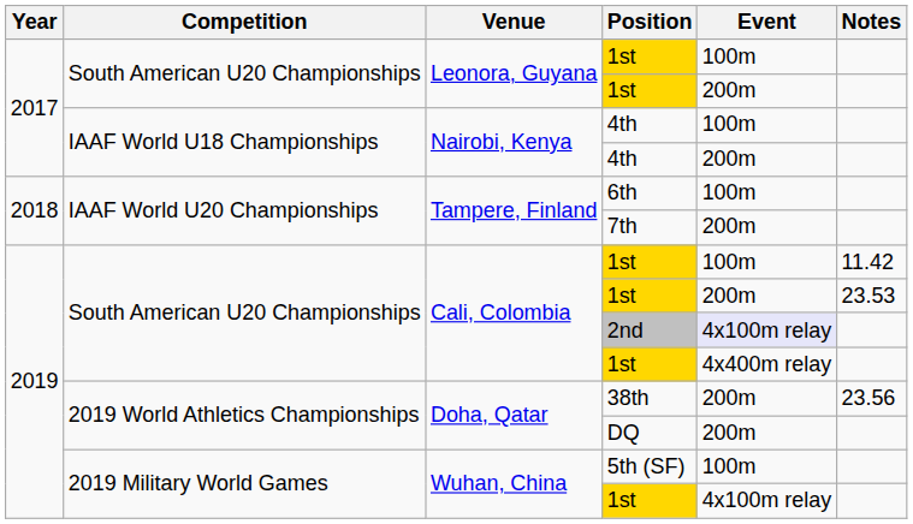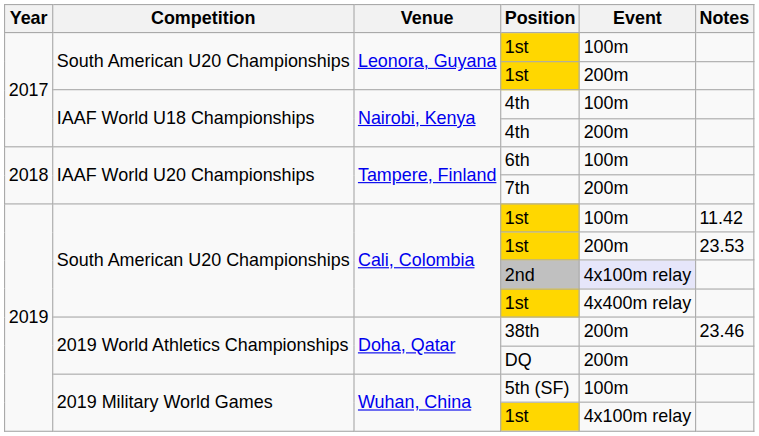 <table class="wikitable">
 <tr>
 <th>Year</th>
 <th>Competition</th>
 <th>Venue</th>
 <th>Position</th>
 <th>Event</th>
 <th>Notes</th>
 </tr>
 <tr>
 <td rowspan="4">2017</td>
 <td rowspan="2">South American U20 Championships</td>
 <td rowspan="2"><a href='#'>Leonora, Guyana</a></td>
 <td bgcolor="gold">1st</td>
 <td>100m</td>
 <td></td>
 </tr>
 <tr>
 <td bgcolor="gold">1st</td>
 <td>200m</td>
 <td></td>
 </tr>
 <tr>
 <td rowspan="2">IAAF World U18 Championships</td>
 <td rowspan="2"><a href='#'>Nairobi, Kenya</a></td>
 <td>4th</td>
 <td>100m</td>
 <td></td>
 </tr>
 <tr>
 <td>4th</td>
 <td>200m</td>
 <td></td>
 </tr>
 <tr>
 <td rowspan="2">2018</td>
 <td rowspan="2">IAAF World U20 Championships</td>
 <td rowspan="2"><a href='#'>Tampere, Finland</a></td>
 <td>6th</td>
 <td>100m</td>
 <td></td>
 </tr>
 <tr>
 <td>7th</td>
 <td>200m</td>
 <td></td>
 </tr>
 <tr>
 <td rowspan="8">2019</td>
 <td rowspan="4">South American U20 Championships</td>
 <td rowspan="4"><a href='#'>Cali, Colombia</a></td>
 <td bgcolor="gold">1st</td>
 <td>100m</td>
 <td>11.42</td>
 </tr>
 <tr>
 <td bgcolor="gold">1st</td>
 <td>200m</td>
 <td>23.53</td>
 </tr>
 <tr>
 <td bgcolor="silver">2nd</td>
 <td style="background: lavender;">4x100m relay</td>
 <td></td>
 </tr>
 <tr>
 <td bgcolor="gold">1st</td>
 <td>4x400m relay</td>
 <td></td>
 </tr>
 <tr>
 <td rowspan="2">2019 World Athletics Championships</td>
 <td rowspan="2"><a href='#'>Doha, Qatar</a></td>
 <td>38th</td>
 <td>200m</td>
-<td>23.56</td>
+<td>23.46</td>
 </tr>
 <tr>
 <td>DQ</td>
 <td>200m</td>
 <td></td>
 </tr>
 <tr>
 <td rowspan="2">2019 Military World Games</td>
 <td rowspan="2"><a href='#'>Wuhan, China</a></td>
 <td>5th (SF)</td>
 <td>100m</td>
 <td></td>
 </tr>
 <tr>
 <td bgcolor="gold">1st</td>
 <td>4x100m relay</td>
 <td></td>
 </tr>
 </table>
